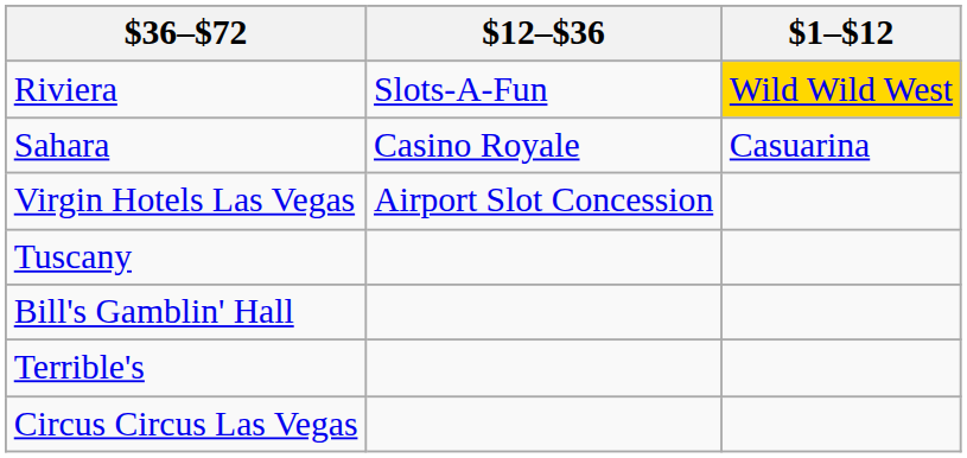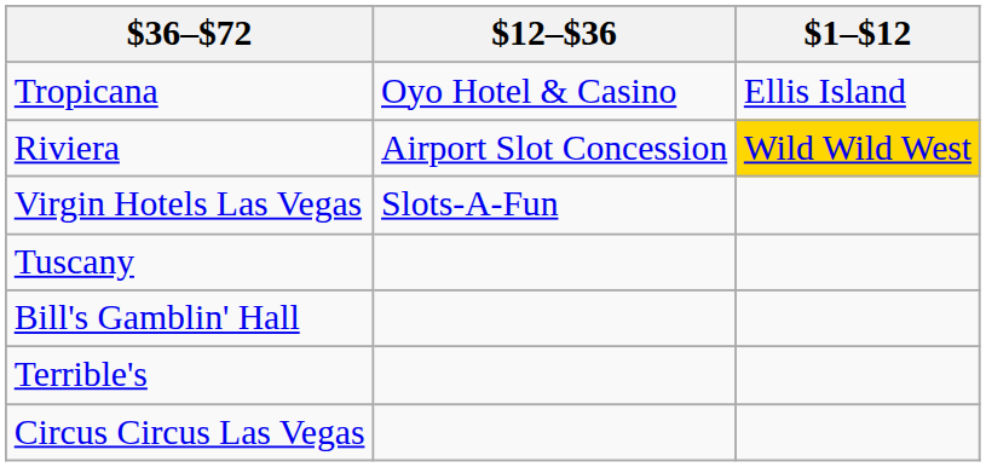 <table class="wikitable" style="margin:1em style="margin:	auto 1em auto">
 <tr>
 <th>$36–$72</th>
 <th>$12–$36</th>
 <th>$1–$12</th>
 </tr>
 <tr>
+<td><a href='#'>Tropicana</a></td>
+<td><a href='#'>Oyo Hotel & Casino</a></td>
+<td><a href='#'>Ellis Island</a></td>
+</tr>
+<tr>
 <td><a href='#'>Riviera</a></td>
-<td><a href='#'>Slots-A-Fun</a></td>
+<td><a href='#'>Airport Slot Concession</a></td>
 <td style="background: gold;"><a href='#'>Wild Wild West</a></td>
 </tr>
 <tr>
-<td><a href='#'>Sahara</a></td>
-<td><a href='#'>Casino Royale</a></td>
-<td><a href='#'>Casuarina</a></td>
-</tr>
-<tr>
 <td><a href='#'>Virgin Hotels Las Vegas</a></td>
-<td><a href='#'>Airport Slot Concession</a></td>
+<td><a href='#'>Slots-A-Fun</a></td>
 <td></td>
 </tr>
 <tr>
 <td><a href='#'>Tuscany</a></td>
 <td></td>
 <td></td>
 </tr>
 <tr>
 <td><a href='#'>Bill's Gamblin' Hall</a></td>
 <td></td>
 <td></td>
 </tr>
 <tr>
 <td><a href='#'>Terrible's</a></td>
 <td></td>
 <td></td>
 </tr>
 <tr>
 <td><a href='#'>Circus Circus Las Vegas</a></td>
 <td></td>
 </tr>
 </table>
